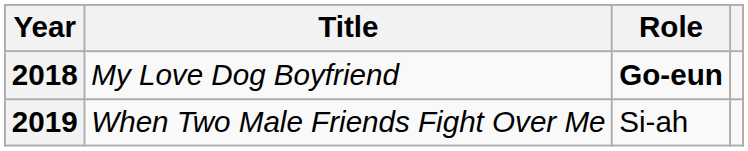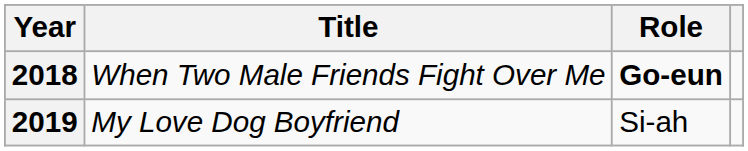 <table class="wikitable plainrowheaders sortable">
 <tr>
 <th scope="col">Year</th>
 <th scope="col">Title</th>
 <th scope="col">Role</th>
 <th scope="col" class="unsortable"></th>
 </tr>
 <tr>
 <th scope="row">2018</th>
-<td><em>My Love Dog Boyfriend</em></td>
+<td><em>When Two Male Friends Fight Over Me</em></td>
 <td><strong>Go-eun</strong></td>
 <td style="text-align:center"></td>
 </tr>
 <tr>
 <th scope="row">2019</th>
-<td><em>When Two Male Friends Fight Over Me</em></td>
+<td><em>My Love Dog Boyfriend</em></td>
 <td>Si-ah</td>
 <td style="text-align:center"></td>
 </tr>
 </table>
